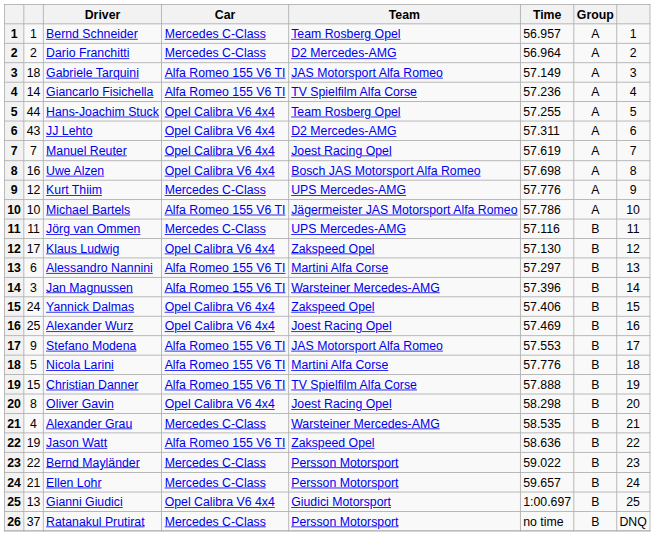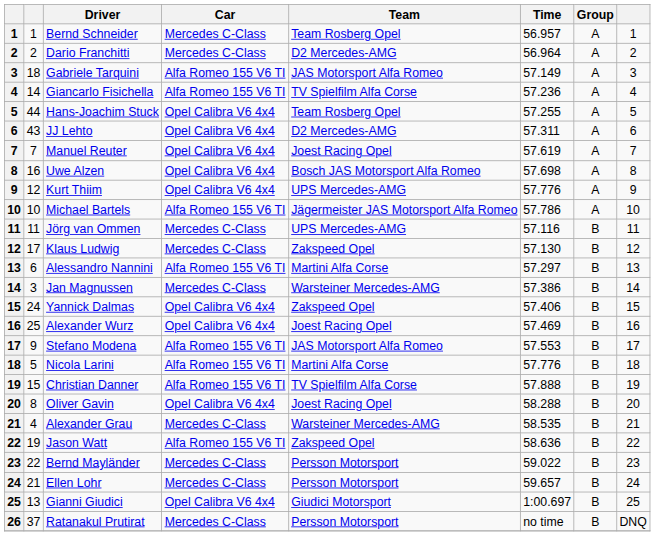 <table class="wikitable sortable" style="font-size:95%">
 <tr>
 <th></th>
 <th></th>
 <th>Driver</th>
 <th>Car</th>
 <th>Team</th>
 <th>Time</th>
 <th>Group</th>
 <th></th>
 </tr>
 <tr>
 <th>1</th>
 <td align=center>1</td>
 <td> <a href='#'>Bernd Schneider</a></td>
 <td><a href='#'>Mercedes C-Class</a></td>
 <td> <a href='#'>Team Rosberg Opel</a></td>
 <td>56.957</td>
 <td align=center>A</td>
 <td align=center>1</td>
 </tr>
 <tr>
 <th>2</th>
 <td align=center>2</td>
 <td> <a href='#'>Dario Franchitti</a></td>
 <td><a href='#'>Mercedes C-Class</a></td>
 <td> <a href='#'>D2 Mercedes-AMG</a></td>
 <td>56.964</td>
 <td align=center>A</td>
 <td align=center>2</td>
 </tr>
 <tr>
 <th>3</th>
 <td align=center>18</td>
 <td> <a href='#'>Gabriele Tarquini</a></td>
 <td><a href='#'>Alfa Romeo 155 V6 TI</a></td>
 <td> <a href='#'>JAS Motorsport Alfa Romeo</a></td>
 <td>57.149</td>
 <td align=center>A</td>
 <td align=center>3</td>
 </tr>
 <tr>
 <th>4</th>
 <td align=center>14</td>
 <td> <a href='#'>Giancarlo Fisichella</a></td>
 <td><a href='#'>Alfa Romeo 155 V6 TI</a></td>
 <td> <a href='#'>TV Spielfilm Alfa Corse</a></td>
 <td>57.236</td>
 <td align=center>A</td>
 <td align=center>4</td>
 </tr>
 <tr>
 <th>5</th>
 <td align=center>44</td>
 <td> <a href='#'>Hans-Joachim Stuck</a></td>
 <td><a href='#'>Opel Calibra V6 4x4</a></td>
 <td> <a href='#'>Team Rosberg Opel</a></td>
 <td>57.255</td>
 <td align=center>A</td>
 <td align=center>5</td>
 </tr>
 <tr>
 <th>6</th>
 <td align=center>43</td>
 <td> <a href='#'>JJ Lehto</a></td>
 <td><a href='#'>Opel Calibra V6 4x4</a></td>
 <td> <a href='#'>D2 Mercedes-AMG</a></td>
 <td>57.311</td>
 <td align=center>A</td>
 <td align=center>6</td>
 </tr>
 <tr>
 <th>7</th>
 <td align=center>7</td>
 <td> <a href='#'>Manuel Reuter</a></td>
 <td><a href='#'>Opel Calibra V6 4x4</a></td>
 <td> <a href='#'>Joest Racing Opel</a></td>
 <td>57.619</td>
 <td align=center>A</td>
 <td align=center>7</td>
 </tr>
 <tr>
 <th>8</th>
 <td align=center>16</td>
 <td> <a href='#'>Uwe Alzen</a></td>
 <td><a href='#'>Opel Calibra V6 4x4</a></td>
 <td> <a href='#'>Bosch JAS Motorsport Alfa Romeo</a></td>
 <td>57.698</td>
 <td align=center>A</td>
 <td align=center>8</td>
 </tr>
 <tr>
 <th>9</th>
 <td align=center>12</td>
 <td> <a href='#'>Kurt Thiim</a></td>
-<td><a href='#'>Mercedes C-Class</a></td>
+<td><a href='#'>Opel Calibra V6 4x4</a></td>
 <td> <a href='#'>UPS Mercedes-AMG</a></td>
 <td>57.776</td>
 <td align=center>A</td>
 <td align=center>9</td>
 </tr>
 <tr>
 <th>10</th>
 <td align=center>10</td>
 <td> <a href='#'>Michael Bartels</a></td>
 <td><a href='#'>Alfa Romeo 155 V6 TI</a></td>
 <td> <a href='#'>Jägermeister JAS Motorsport Alfa Romeo</a></td>
 <td>57.786</td>
 <td align=center>A</td>
 <td align=center>10</td>
 </tr>
 <tr>
 <th>11</th>
 <td align=center>11</td>
 <td> <a href='#'>Jörg van Ommen</a></td>
 <td><a href='#'>Mercedes C-Class</a></td>
 <td> <a href='#'>UPS Mercedes-AMG</a></td>
 <td>57.116</td>
 <td align=center>B</td>
 <td align=center>11</td>
 </tr>
 <tr>
 <th>12</th>
 <td align=center>17</td>
 <td> <a href='#'>Klaus Ludwig</a></td>
-<td><a href='#'>Opel Calibra V6 4x4</a></td>
+<td><a href='#'>Mercedes C-Class</a></td>
 <td> <a href='#'>Zakspeed Opel</a></td>
 <td>57.130</td>
 <td align=center>B</td>
 <td align=center>12</td>
 </tr>
 <tr>
 <th>13</th>
 <td align=center>6</td>
 <td> <a href='#'>Alessandro Nannini</a></td>
 <td><a href='#'>Alfa Romeo 155 V6 TI</a></td>
 <td> <a href='#'>Martini Alfa Corse</a></td>
 <td>57.297</td>
 <td align=center>B</td>
 <td align=center>13</td>
 </tr>
 <tr>
 <th>14</th>
 <td align=center>3</td>
 <td> <a href='#'>Jan Magnussen</a></td>
-<td><a href='#'>Alfa Romeo 155 V6 TI</a></td>
+<td><a href='#'>Mercedes C-Class</a></td>
 <td> <a href='#'>Warsteiner Mercedes-AMG</a></td>
-<td>57.396</td>
+<td>57.386</td>
 <td align=center>B</td>
 <td align=center>14</td>
 </tr>
 <tr>
 <th>15</th>
 <td align=center>24</td>
 <td> <a href='#'>Yannick Dalmas</a></td>
 <td><a href='#'>Opel Calibra V6 4x4</a></td>
 <td> <a href='#'>Zakspeed Opel</a></td>
 <td>57.406</td>
 <td align=center>B</td>
 <td align=center>15</td>
 </tr>
 <tr>
 <th>16</th>
 <td align=center>25</td>
 <td> <a href='#'>Alexander Wurz</a></td>
 <td><a href='#'>Opel Calibra V6 4x4</a></td>
 <td> <a href='#'>Joest Racing Opel</a></td>
 <td>57.469</td>
 <td align=center>B</td>
 <td align=center>16</td>
 </tr>
 <tr>
 <th>17</th>
 <td align=center>9</td>
 <td> <a href='#'>Stefano Modena</a></td>
 <td><a href='#'>Alfa Romeo 155 V6 TI</a></td>
 <td> <a href='#'>JAS Motorsport Alfa Romeo</a></td>
 <td>57.553</td>
 <td align=center>B</td>
 <td align=center>17</td>
 </tr>
 <tr>
 <th>18</th>
 <td align=center>5</td>
 <td> <a href='#'>Nicola Larini</a></td>
 <td><a href='#'>Alfa Romeo 155 V6 TI</a></td>
 <td> <a href='#'>Martini Alfa Corse</a></td>
 <td>57.776</td>
 <td align=center>B</td>
 <td align=center>18</td>
 </tr>
 <tr>
 <th>19</th>
 <td align=center>15</td>
 <td> <a href='#'>Christian Danner</a></td>
 <td><a href='#'>Alfa Romeo 155 V6 TI</a></td>
 <td> <a href='#'>TV Spielfilm Alfa Corse</a></td>
 <td>57.888</td>
 <td align=center>B</td>
 <td align=center>19</td>
 </tr>
 <tr>
 <th>20</th>
 <td align=center>8</td>
 <td> <a href='#'>Oliver Gavin</a></td>
 <td><a href='#'>Opel Calibra V6 4x4</a></td>
 <td> <a href='#'>Joest Racing Opel</a></td>
-<td>58.298</td>
+<td>58.288</td>
 <td align=center>B</td>
 <td align=center>20</td>
 </tr>
 <tr>
 <th>21</th>
 <td align=center>4</td>
 <td> <a href='#'>Alexander Grau</a></td>
 <td><a href='#'>Mercedes C-Class</a></td>
 <td> <a href='#'>Warsteiner Mercedes-AMG</a></td>
 <td>58.535</td>
 <td align=center>B</td>
 <td align=center>21</td>
 </tr>
 <tr>
 <th>22</th>
 <td align=center>19</td>
 <td> <a href='#'>Jason Watt</a></td>
 <td><a href='#'>Alfa Romeo 155 V6 TI</a></td>
 <td> <a href='#'>Zakspeed Opel</a></td>
 <td>58.636</td>
 <td align=center>B</td>
 <td align=center>22</td>
 </tr>
 <tr>
 <th>23</th>
 <td align=center>22</td>
 <td> <a href='#'>Bernd Mayländer</a></td>
 <td><a href='#'>Mercedes C-Class</a></td>
 <td> <a href='#'>Persson Motorsport</a></td>
 <td>59.022</td>
 <td align=center>B</td>
 <td align=center>23</td>
 </tr>
 <tr>
 <th>24</th>
 <td align=center>21</td>
 <td> <a href='#'>Ellen Lohr</a></td>
 <td><a href='#'>Mercedes C-Class</a></td>
 <td> <a href='#'>Persson Motorsport</a></td>
 <td>59.657</td>
 <td align=center>B</td>
 <td align=center>24</td>
 </tr>
 <tr>
 <th>25</th>
 <td align=center>13</td>
 <td> <a href='#'>Gianni Giudici</a></td>
 <td><a href='#'>Opel Calibra V6 4x4</a></td>
 <td> <a href='#'>Giudici Motorsport</a></td>
 <td>1:00.697</td>
 <td align=center>B</td>
 <td align=center>25</td>
 </tr>
 <tr>
 <th>26</th>
 <td align=center>37</td>
 <td> <a href='#'>Ratanakul Prutirat</a></td>
 <td><a href='#'>Mercedes C-Class</a></td>
 <td> <a href='#'>Persson Motorsport</a></td>
 <td>no time</td>
 <td align=center>B</td>
 <td align=center>DNQ</td>
 </tr>
 <tr>
 </tr>
 </table>
